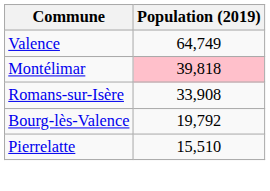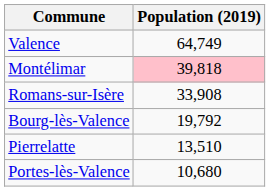 <table class=wikitable>
 <tr>
 <th>Commune</th>
 <th>Population (2019)</th>
 </tr>
 <tr>
 <td><a href='#'>Valence</a></td>
 <td style="text-align: center;">64,749</td>
 </tr>
 <tr>
 <td><a href='#'>Montélimar</a></td>
 <td style="background: pink; text-align: center;">39,818</td>
 </tr>
 <tr>
 <td><a href='#'>Romans-sur-Isère</a></td>
 <td style="text-align: center;">33,908</td>
 </tr>
 <tr>
 <td><a href='#'>Bourg-lès-Valence</a></td>
 <td style="text-align: center;">19,792</td>
 </tr>
 <tr>
 <td><a href='#'>Pierrelatte</a></td>
-<td style="text-align: center;">15,510</td>
+<td style="text-align: center;">13,510</td>
+</tr>
+<tr>
+<td><a href='#'>Portes-lès-Valence</a></td>
+<td style="text-align: center;">10,680</td>
 </tr>
 </table>
